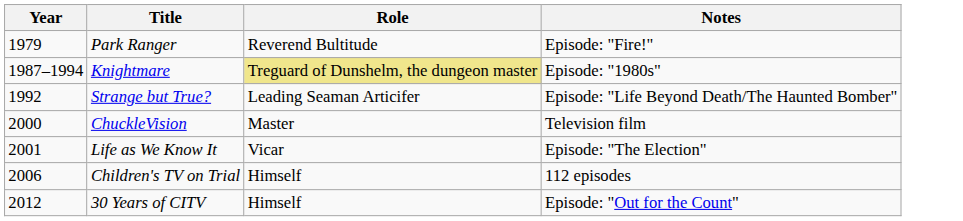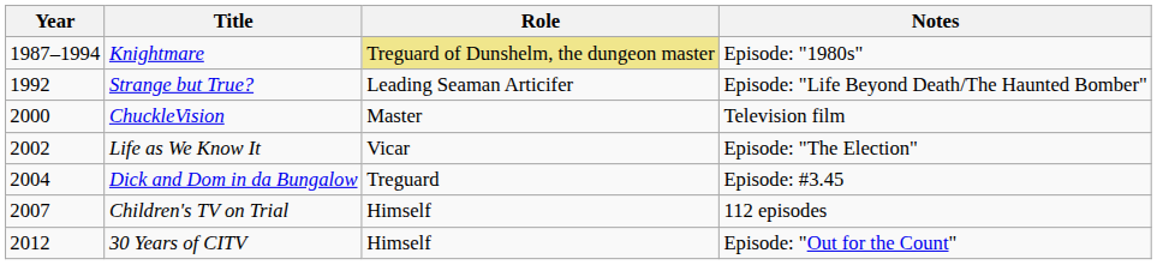 <table class="wikitable sortable">
 <tr>
 <th>Year</th>
 <th>Title</th>
 <th>Role</th>
 <th class="unsortable">Notes</th>
-</tr>
-<tr>
-<td>1979</td>
-<td><em>Park Ranger</em></td>
-<td>Reverend Bultitude</td>
-<td>Episode: "Fire!"</td>
 </tr>
 <tr>
 <td>1987–1994</td>
 <td><em><a href='#'>Knightmare</a></em></td>
 <td style="background: khaki;">Treguard of Dunshelm, the dungeon master</td>
 <td>Episode: "1980s"</td>
 </tr>
 <tr>
 <td>1992</td>
 <td><em><a href='#'>Strange but True?</a></em></td>
 <td>Leading Seaman Articifer</td>
 <td>Episode: "Life Beyond Death/The Haunted Bomber"</td>
 </tr>
 <tr>
 <td>2000</td>
 <td><em><a href='#'>ChuckleVision</a></em></td>
 <td>Master</td>
 <td>Television film</td>
 </tr>
 <tr>
-<td>2001</td>
+<td>2002</td>
 <td><em>Life as We Know It</em></td>
 <td>Vicar</td>
 <td>Episode: "The Election"</td>
 </tr>
 <tr>
-<td>2006</td>
+<td>2004</td>
+<td><em><a href='#'>Dick and Dom in da Bungalow</a></em></td>
+<td>Treguard</td>
+<td>Episode: #3.45</td>
+</tr>
+<tr>
+<td>2007</td>
 <td><em>Children's TV on Trial</em></td>
 <td>Himself</td>
 <td>112 episodes</td>
 </tr>
 <tr>
 <td>2012</td>
 <td><em>30 Years of CITV</em></td>
 <td>Himself</td>
 <td>Episode: "<a href='#'>Out for the Count</a>"</td>
 </tr>
 </table>
